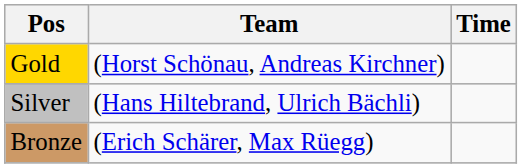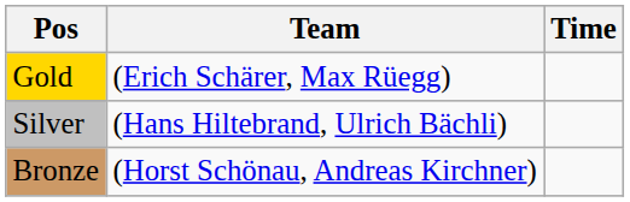 <table class="wikitable">
 <tr>
 <th>Pos</th>
 <th>Team</th>
 <th>Time</th>
 </tr>
 <tr>
 <td style="background:gold">Gold</td>
-<td> (<a href='#'>Horst Schönau</a>, <a href='#'>Andreas Kirchner</a>)</td>
+<td> (<a href='#'>Erich Schärer</a>, <a href='#'>Max Rüegg</a>)</td>
 <td></td>
 </tr>
 <tr>
 <td style="background:silver">Silver</td>
 <td> (<a href='#'>Hans Hiltebrand</a>, <a href='#'>Ulrich Bächli</a>)</td>
 <td></td>
 </tr>
 <tr>
 <td style="background:#cc9966">Bronze</td>
-<td> (<a href='#'>Erich Schärer</a>, <a href='#'>Max Rüegg</a>)</td>
+<td> (<a href='#'>Horst Schönau</a>, <a href='#'>Andreas Kirchner</a>)</td>
 <td></td>
 </tr>
 </table>
